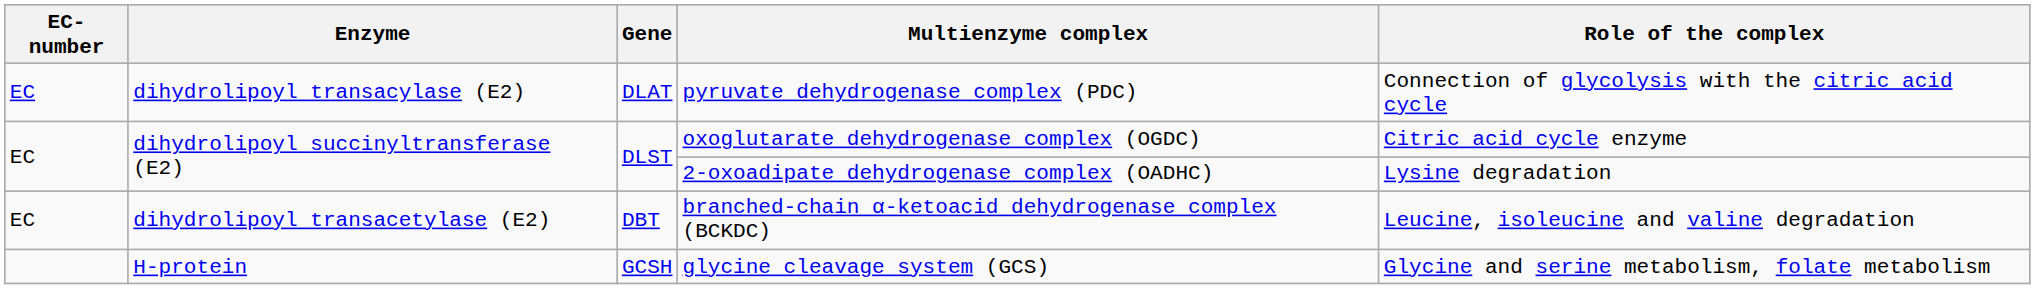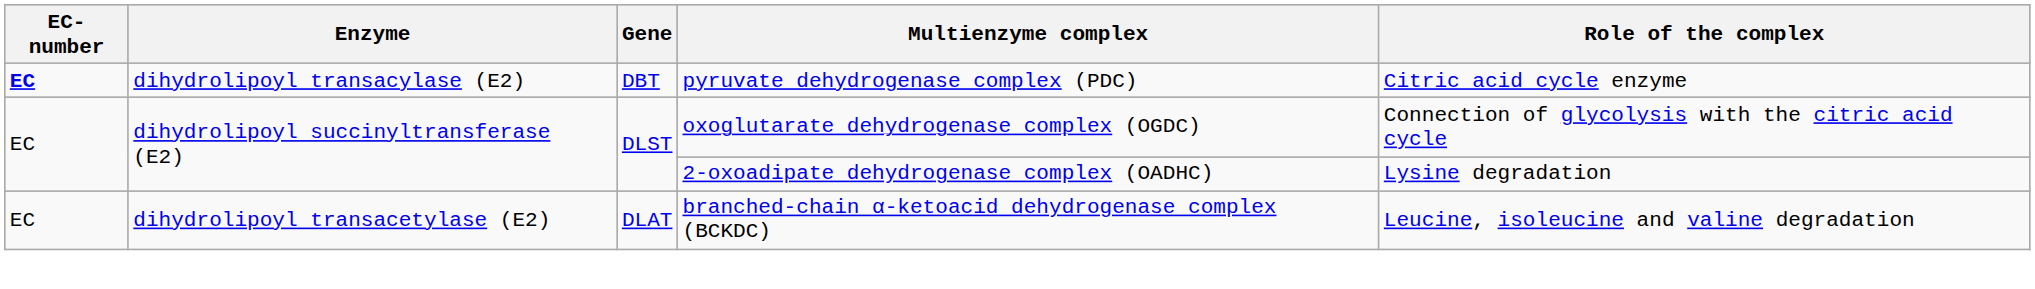 <table class="wikitable">
 <tr>
 <th>EC-number</th>
 <th>Enzyme</th>
 <th>Gene</th>
 <th>Multienzyme complex</th>
 <th>Role of the complex</th>
 </tr>
 <tr>
-<td><a href='#'>EC</a> </td>
+<td><strong><a href='#'>EC</a> </strong></td>
 <td><a href='#'>dihydrolipoyl transacylase</a> (E2)</td>
-<td><a href='#'>DLAT</a></td>
+<td><a href='#'>DBT</a></td>
 <td><a href='#'>pyruvate dehydrogenase complex</a> (PDC)</td>
-<td>Connection of <a href='#'>glycolysis</a> with the <a href='#'>citric acid cycle</a></td>
+<td><a href='#'>Citric acid cycle</a> enzyme</td>
 </tr>
 <tr>
 <td rowspan="2">EC </td>
 <td rowspan="2"><a href='#'>dihydrolipoyl succinyltransferase</a> (E2)</td>
 <td rowspan="2"><a href='#'>DLST</a></td>
 <td><a href='#'>oxoglutarate dehydrogenase complex</a> (OGDC)</td>
-<td><a href='#'>Citric acid cycle</a> enzyme</td>
+<td>Connection of <a href='#'>glycolysis</a> with the <a href='#'>citric acid cycle</a></td>
 </tr>
 <tr>
 <td><a href='#'>2-oxoadipate dehydrogenase complex</a> (OADHC)</td>
 <td><a href='#'>Lysine</a> degradation</td>
 </tr>
 <tr>
 <td>EC </td>
 <td><a href='#'>dihydrolipoyl transacetylase</a> (E2)</td>
-<td><a href='#'>DBT</a></td>
+<td><a href='#'>DLAT</a></td>
 <td><a href='#'>branched-chain α-ketoacid dehydrogenase complex</a> (BCKDC)</td>
 <td><a href='#'>Leucine</a>, <a href='#'>isoleucine</a> and <a href='#'>valine</a> degradation</td>
 </tr>
-<tr>
-<td></td>
-<td><a href='#'>H-protein</a></td>
-<td><a href='#'>GCSH</a></td>
-<td><a href='#'>glycine cleavage system</a> (GCS)</td>
-<td><a href='#'>Glycine</a> and <a href='#'>serine</a> metabolism, <a href='#'>folate</a> metabolism</td>
-</tr>
 </table>
